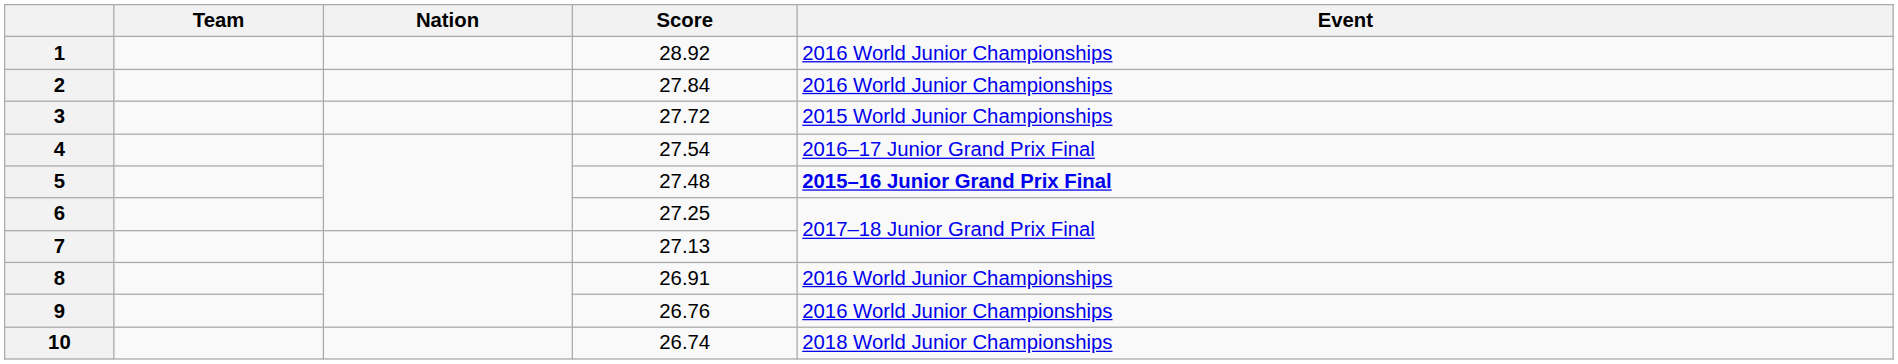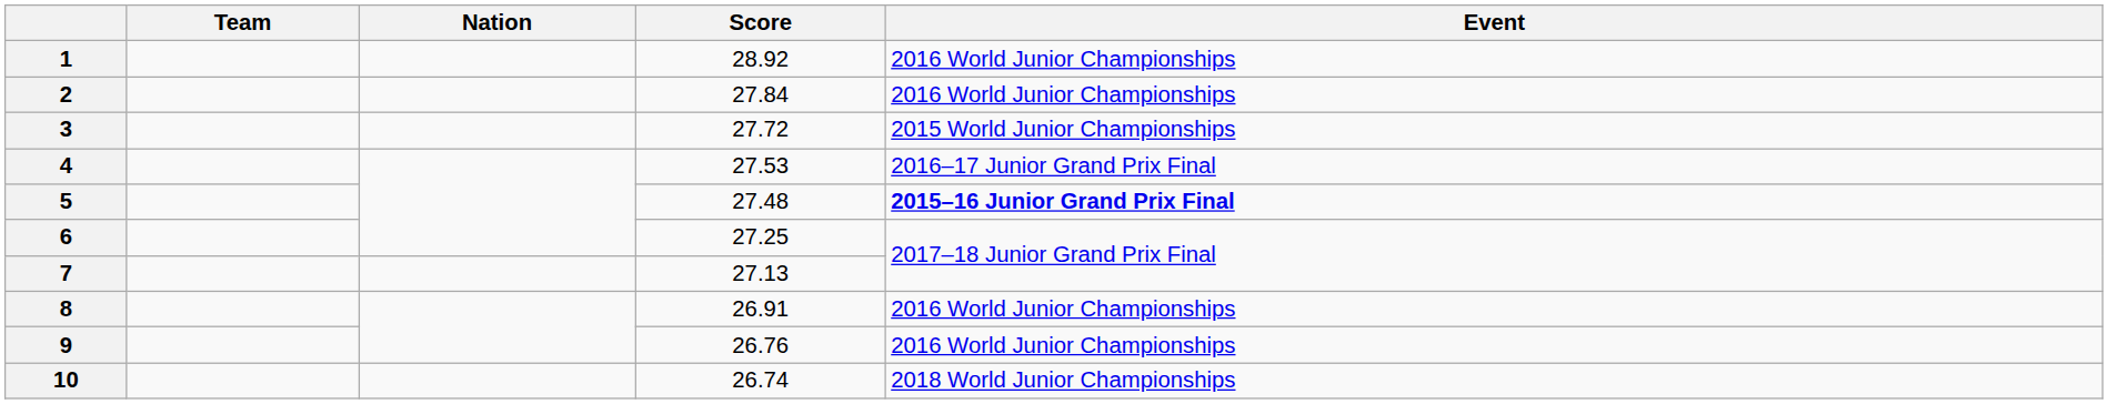 <table class="wikitable unsortable" style="text-align:left; width:75%">
 <tr>
 <th scope="col"></th>
 <th scope="col">Team</th>
 <th scope="col">Nation</th>
 <th scope="col">Score</th>
 <th scope="col">Event</th>
 </tr>
 <tr>
 <th scope="row">1</th>
 <td></td>
 <td></td>
 <td style="text-align:center">28.92</td>
 <td><a href='#'>2016 World Junior Championships</a></td>
 </tr>
 <tr>
 <th scope="row">2</th>
 <td></td>
 <td></td>
 <td style="text-align:center">27.84</td>
 <td><a href='#'>2016 World Junior Championships</a></td>
 </tr>
 <tr>
 <th scope="row">3</th>
 <td></td>
 <td></td>
 <td style="text-align:center">27.72</td>
 <td><a href='#'>2015 World Junior Championships</a></td>
 </tr>
 <tr>
 <th scope="row">4</th>
 <td></td>
 <td rowspan="3"></td>
-<td style="text-align:center">27.54</td>
+<td style="text-align:center">27.53</td>
 <td><a href='#'>2016–17 Junior Grand Prix Final</a></td>
 </tr>
 <tr>
 <th scope="row">5</th>
 <td></td>
 <td style="text-align:center">27.48</td>
 <td><strong><a href='#'>2015–16 Junior Grand Prix Final</a></strong></td>
 </tr>
 <tr>
 <th scope="row">6</th>
 <td></td>
 <td style="text-align:center">27.25</td>
 <td rowspan="2"><a href='#'>2017–18 Junior Grand Prix Final</a></td>
 </tr>
 <tr>
 <th scope="row">7</th>
 <td></td>
 <td></td>
 <td style="text-align:center">27.13</td>
 </tr>
 <tr>
 <th scope="row">8</th>
 <td></td>
 <td rowspan="2"></td>
 <td style="text-align:center">26.91</td>
 <td><a href='#'>2016 World Junior Championships</a></td>
 </tr>
 <tr>
 <th scope="row">9</th>
 <td></td>
 <td style="text-align:center">26.76</td>
 <td><a href='#'>2016 World Junior Championships</a></td>
 </tr>
 <tr>
 <th scope="row">10</th>
 <td></td>
 <td></td>
 <td style="text-align:center">26.74</td>
 <td><a href='#'>2018 World Junior Championships</a></td>
 </tr>
 </table>
